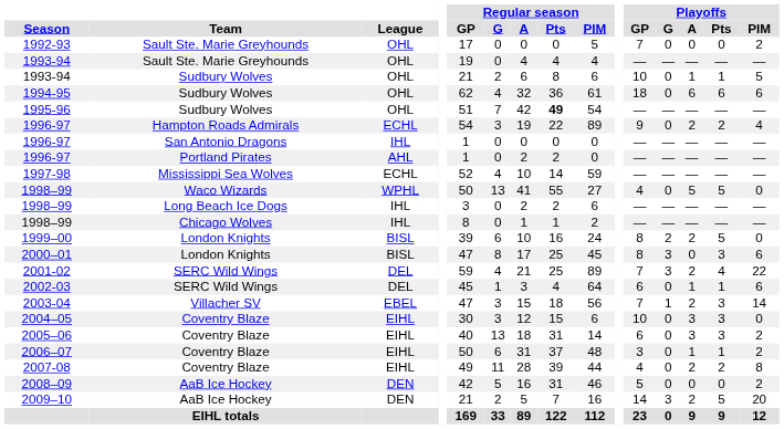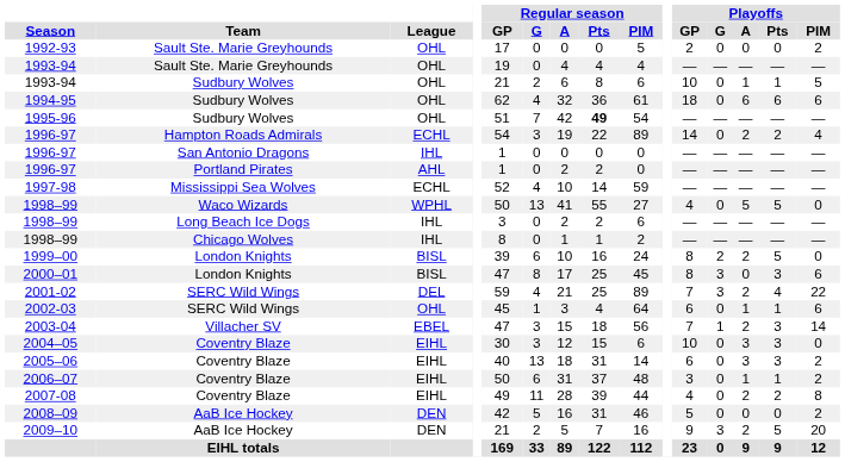 <table border="0" cellpadding="1" cellspacing="0" style="text-align:center; width:60em;">
 <tr style="background:#e0e0e0;">
 <th colspan="3"  bgcolor="#ffffff"> </th>
 <th rowspan="100" bgcolor="#ffffff"> </th>
 <th colspan="5"><a href='#'>Regular season</a></th>
 <th rowspan="100" bgcolor="#ffffff"> </th>
 <th colspan="5"><a href='#'>Playoffs</a></th>
 </tr>
 <tr style="background:#e0e0e0;">
 <th><a href='#'>Season</a></th>
 <th>Team</th>
 <th>League</th>
 <th>GP</th>
 <th><a href='#'>G</a></th>
 <th><a href='#'>A</a></th>
 <th><a href='#'>Pts</a></th>
 <th><a href='#'>PIM</a></th>
 <th>GP</th>
 <th>G</th>
 <th>A</th>
 <th>Pts</th>
 <th>PIM</th>
 </tr>
 <tr>
 <td><a href='#'>1992-93</a></td>
 <td><a href='#'>Sault Ste. Marie Greyhounds</a></td>
 <td><a href='#'>OHL</a></td>
 <td>17</td>
 <td>0</td>
 <td>0</td>
 <td>0</td>
 <td>5</td>
-<td>7</td>
+<td>2</td>
 <td>0</td>
 <td>0</td>
 <td>0</td>
 <td>2</td>
 </tr>
 <tr style="background:#f0f0f0;">
 <td><a href='#'>1993-94</a></td>
 <td>Sault Ste. Marie Greyhounds</td>
 <td>OHL</td>
 <td>19</td>
 <td>0</td>
 <td>4</td>
 <td>4</td>
 <td>4</td>
 <td>—</td>
 <td>—</td>
 <td>—</td>
 <td>—</td>
 <td>—</td>
 </tr>
 <tr>
 <td>1993-94</td>
 <td><a href='#'>Sudbury Wolves</a></td>
 <td>OHL</td>
 <td>21</td>
 <td>2</td>
 <td>6</td>
 <td>8</td>
 <td>6</td>
 <td>10</td>
 <td>0</td>
 <td>1</td>
 <td>1</td>
 <td>5</td>
 </tr>
 <tr style="background:#f0f0f0;">
 <td><a href='#'>1994-95</a></td>
 <td>Sudbury Wolves</td>
 <td>OHL</td>
 <td>62</td>
 <td>4</td>
 <td>32</td>
 <td>36</td>
 <td>61</td>
 <td>18</td>
 <td>0</td>
 <td>6</td>
 <td>6</td>
 <td>6</td>
 </tr>
 <tr>
 <td><a href='#'>1995-96</a></td>
 <td>Sudbury Wolves</td>
 <td>OHL</td>
 <td>51</td>
 <td>7</td>
 <td>42</td>
 <td><strong>49</strong></td>
 <td>54</td>
 <td>—</td>
 <td>—</td>
 <td>—</td>
 <td>—</td>
 <td>—</td>
 </tr>
 <tr style="background:#f0f0f0;">
 <td><a href='#'>1996-97</a></td>
 <td><a href='#'>Hampton Roads Admirals</a></td>
 <td><a href='#'>ECHL</a></td>
 <td>54</td>
 <td>3</td>
 <td>19</td>
 <td>22</td>
 <td>89</td>
-<td>9</td>
+<td>14</td>
 <td>0</td>
 <td>2</td>
 <td>2</td>
 <td>4</td>
 </tr>
 <tr>
 <td><a href='#'>1996-97</a></td>
 <td><a href='#'>San Antonio Dragons</a></td>
 <td><a href='#'>IHL</a></td>
 <td>1</td>
 <td>0</td>
 <td>0</td>
 <td>0</td>
 <td>0</td>
 <td>—</td>
 <td>—</td>
 <td>—</td>
 <td>—</td>
 <td>—</td>
 </tr>
 <tr style="background:#f0f0f0;">
 <td><a href='#'>1996-97</a></td>
 <td><a href='#'>Portland Pirates</a></td>
 <td><a href='#'>AHL</a></td>
 <td>1</td>
 <td>0</td>
 <td>2</td>
 <td>2</td>
 <td>0</td>
 <td>—</td>
 <td>—</td>
 <td>—</td>
 <td>—</td>
 <td>—</td>
 </tr>
 <tr>
 <td><a href='#'>1997-98</a></td>
 <td><a href='#'>Mississippi Sea Wolves</a></td>
 <td>ECHL</td>
 <td>52</td>
 <td>4</td>
 <td>10</td>
 <td>14</td>
 <td>59</td>
 <td>—</td>
 <td>—</td>
 <td>—</td>
 <td>—</td>
 <td>—</td>
 </tr>
 <tr style="background:#f0f0f0;">
 <td><a href='#'>1998–99</a></td>
 <td><a href='#'>Waco Wizards</a></td>
 <td><a href='#'>WPHL</a></td>
 <td>50</td>
 <td>13</td>
 <td>41</td>
 <td>55</td>
 <td>27</td>
 <td>4</td>
 <td>0</td>
 <td>5</td>
 <td>5</td>
 <td>0</td>
 </tr>
 <tr>
 <td><a href='#'>1998–99</a></td>
 <td><a href='#'>Long Beach Ice Dogs</a></td>
 <td>IHL</td>
 <td>3</td>
 <td>0</td>
 <td>2</td>
 <td>2</td>
 <td>6</td>
 <td>—</td>
 <td>—</td>
 <td>—</td>
 <td>—</td>
 <td>—</td>
 </tr>
 <tr style="background:#f0f0f0;">
 <td>1998–99</td>
 <td><a href='#'>Chicago Wolves</a></td>
 <td>IHL</td>
 <td>8</td>
 <td>0</td>
 <td>1</td>
 <td>1</td>
 <td>2</td>
 <td>—</td>
 <td>—</td>
 <td>—</td>
 <td>—</td>
 <td>—</td>
 </tr>
 <tr>
 <td><a href='#'>1999–00</a></td>
 <td><a href='#'>London Knights</a></td>
 <td><a href='#'>BISL</a></td>
 <td>39</td>
 <td>6</td>
 <td>10</td>
 <td>16</td>
 <td>24</td>
 <td>8</td>
 <td>2</td>
 <td>2</td>
 <td>5</td>
 <td>0</td>
 </tr>
 <tr style="background:#f0f0f0;">
 <td><a href='#'>2000–01</a></td>
 <td>London Knights</td>
 <td>BISL</td>
 <td>47</td>
 <td>8</td>
 <td>17</td>
 <td>25</td>
 <td>45</td>
 <td>8</td>
 <td>3</td>
 <td>0</td>
 <td>3</td>
 <td>6</td>
 </tr>
 <tr>
 <td><a href='#'>2001-02</a></td>
 <td><a href='#'>SERC Wild Wings</a></td>
 <td><a href='#'>DEL</a></td>
 <td>59</td>
 <td>4</td>
 <td>21</td>
 <td>25</td>
 <td>89</td>
 <td>7</td>
 <td>3</td>
 <td>2</td>
 <td>4</td>
 <td>22</td>
 </tr>
 <tr style="background:#f0f0f0;">
 <td><a href='#'>2002-03</a></td>
 <td>SERC Wild Wings</td>
-<td>DEL</td>
+<td><a href='#'>OHL</a></td>
 <td>45</td>
 <td>1</td>
 <td>3</td>
 <td>4</td>
 <td>64</td>
 <td>6</td>
 <td>0</td>
 <td>1</td>
 <td>1</td>
 <td>6</td>
 </tr>
 <tr>
 <td><a href='#'>2003-04</a></td>
 <td><a href='#'>Villacher SV</a></td>
 <td><a href='#'>EBEL</a></td>
 <td>47</td>
 <td>3</td>
 <td>15</td>
 <td>18</td>
 <td>56</td>
 <td>7</td>
 <td>1</td>
 <td>2</td>
 <td>3</td>
 <td>14</td>
 </tr>
 <tr style="background:#f0f0f0;">
 <td><a href='#'>2004–05</a></td>
 <td><a href='#'>Coventry Blaze</a></td>
 <td><a href='#'>EIHL</a></td>
 <td>30</td>
 <td>3</td>
 <td>12</td>
 <td>15</td>
 <td>6</td>
 <td>10</td>
 <td>0</td>
 <td>3</td>
 <td>3</td>
 <td>0</td>
 </tr>
 <tr>
 <td><a href='#'>2005–06</a></td>
 <td>Coventry Blaze</td>
 <td>EIHL</td>
 <td>40</td>
 <td>13</td>
 <td>18</td>
 <td>31</td>
 <td>14</td>
 <td>6</td>
 <td>0</td>
 <td>3</td>
 <td>3</td>
 <td>2</td>
 </tr>
 <tr style="background:#f0f0f0;">
 <td><a href='#'>2006–07</a></td>
 <td>Coventry Blaze</td>
 <td>EIHL</td>
 <td>50</td>
 <td>6</td>
 <td>31</td>
 <td>37</td>
 <td>48</td>
 <td>3</td>
 <td>0</td>
 <td>1</td>
 <td>1</td>
 <td>2</td>
 </tr>
 <tr>
 <td><a href='#'>2007-08</a></td>
 <td>Coventry Blaze</td>
 <td>EIHL</td>
 <td>49</td>
 <td>11</td>
 <td>28</td>
 <td>39</td>
 <td>44</td>
 <td>4</td>
 <td>0</td>
 <td>2</td>
 <td>2</td>
 <td>8</td>
 </tr>
 <tr style="background:#f0f0f0;">
 <td><a href='#'>2008–09</a></td>
 <td><a href='#'>AaB Ice Hockey</a></td>
 <td><a href='#'>DEN</a></td>
 <td>42</td>
 <td>5</td>
 <td>16</td>
 <td>31</td>
 <td>46</td>
 <td>5</td>
 <td>0</td>
 <td>0</td>
 <td>0</td>
 <td>2</td>
 </tr>
 <tr>
 <td><a href='#'>2009–10</a></td>
 <td>AaB Ice Hockey</td>
 <td>DEN</td>
 <td>21</td>
 <td>2</td>
 <td>5</td>
 <td>7</td>
 <td>16</td>
-<td>14</td>
+<td>9</td>
 <td>3</td>
 <td>2</td>
 <td>5</td>
 <td>20</td>
 </tr>
 <tr bgcolor="#e0e0e0">
 <td></td>
 <td><strong>EIHL totals</strong></td>
 <td></td>
 <td><strong>169</strong></td>
 <td><strong>33</strong></td>
 <td><strong>89</strong></td>
 <td><strong>122</strong></td>
 <td><strong>112</strong></td>
 <td><strong>23</strong></td>
 <td><strong>0</strong></td>
 <td><strong>9</strong></td>
 <td><strong>9</strong></td>
 <td><strong>12</strong></td>
 </tr>
 </table>
